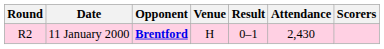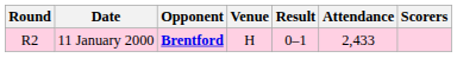 <table class= "wikitable " style="font-size:100%; text-align:center">
 <tr>
 <th>Round</th>
 <th>Date</th>
 <th>Opponent</th>
 <th>Venue</th>
 <th>Result</th>
 <th>Attendance</th>
 <th>Scorers</th>
 </tr>
 <tr style="background: #ffd0e3;">
 <td>R2</td>
 <td>11 January 2000</td>
 <td><strong><a href='#'>Brentford</a></strong></td>
 <td>H</td>
 <td>0–1</td>
-<td>2,430</td>
+<td>2,433</td>
 <td></td>
 </tr>
 </table>
